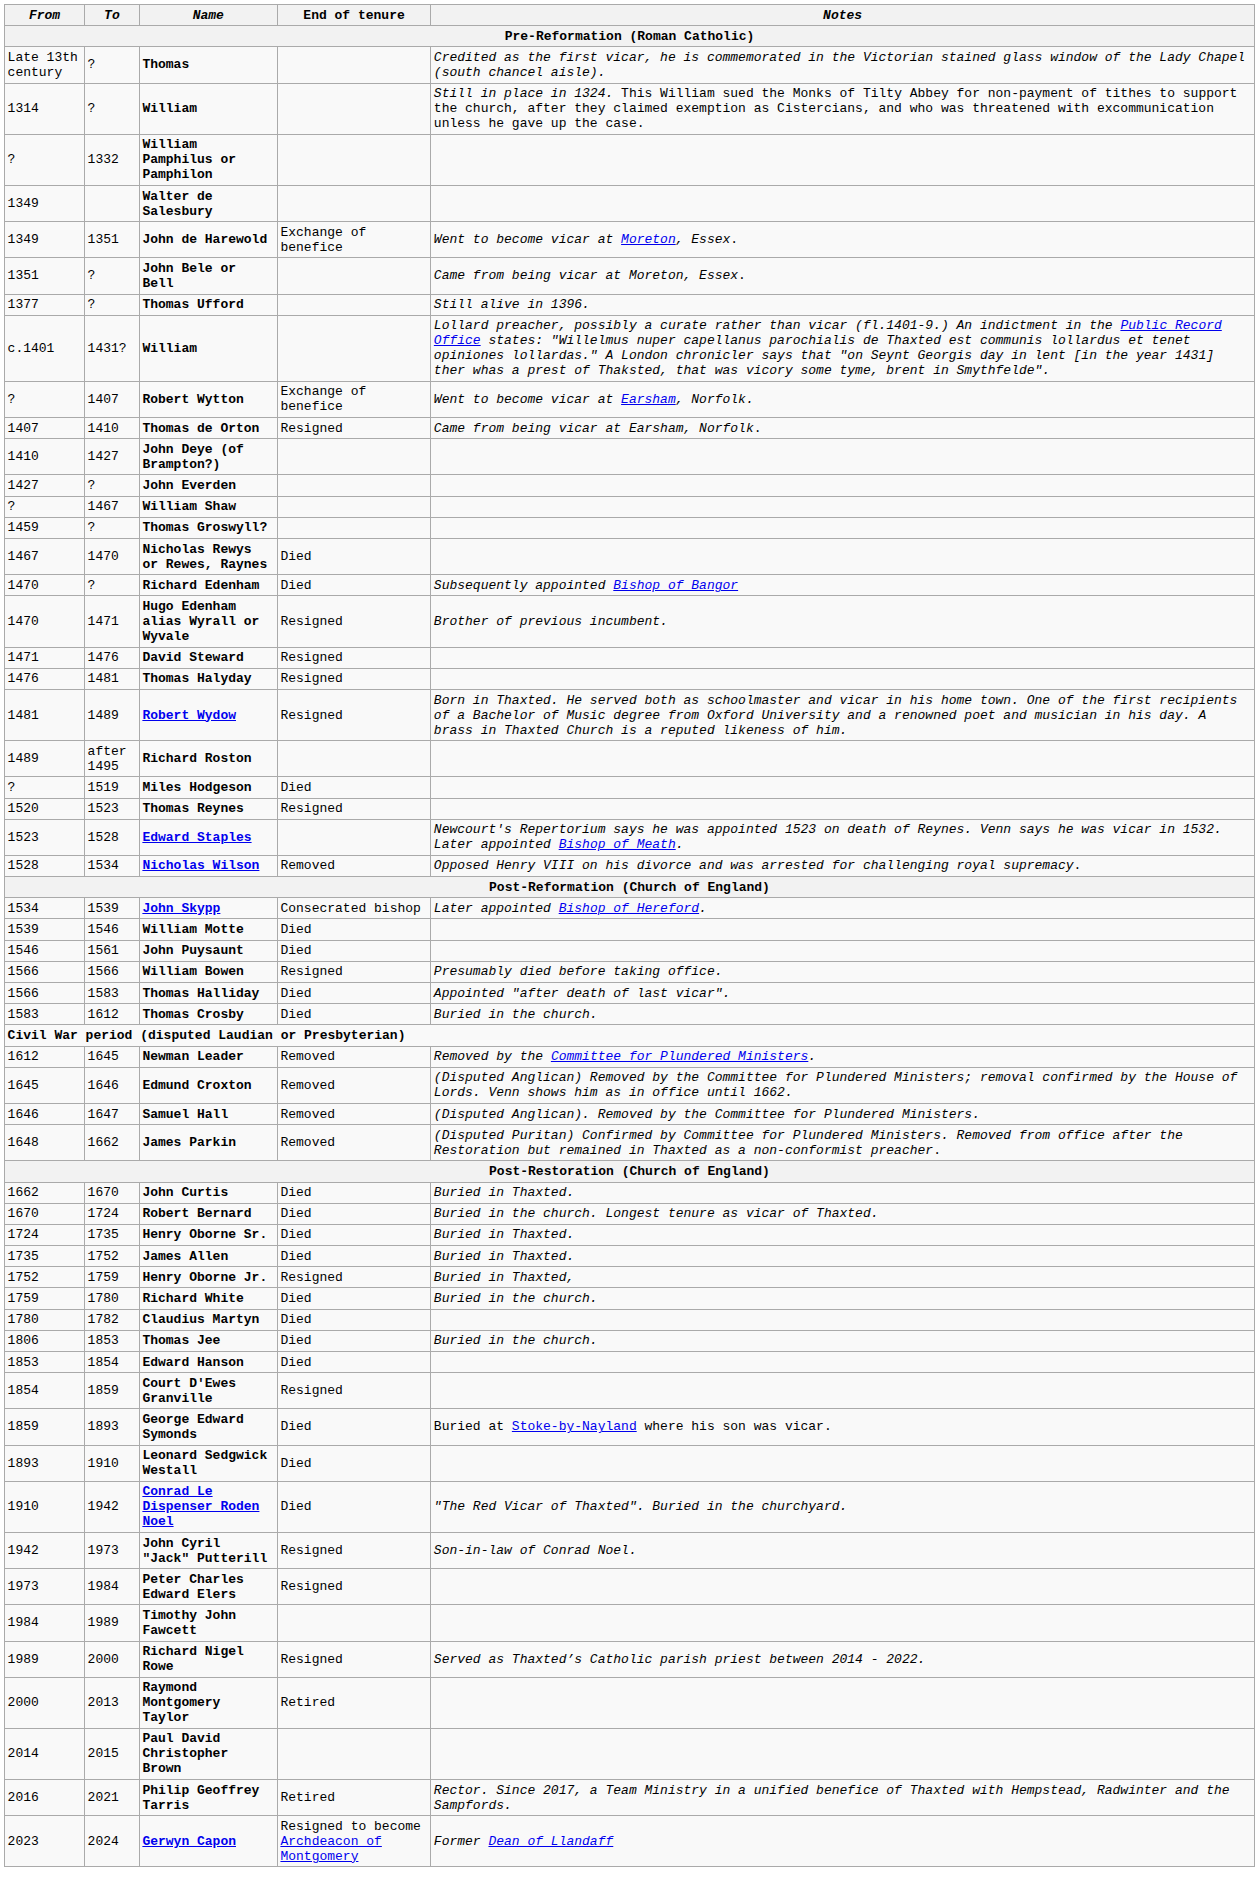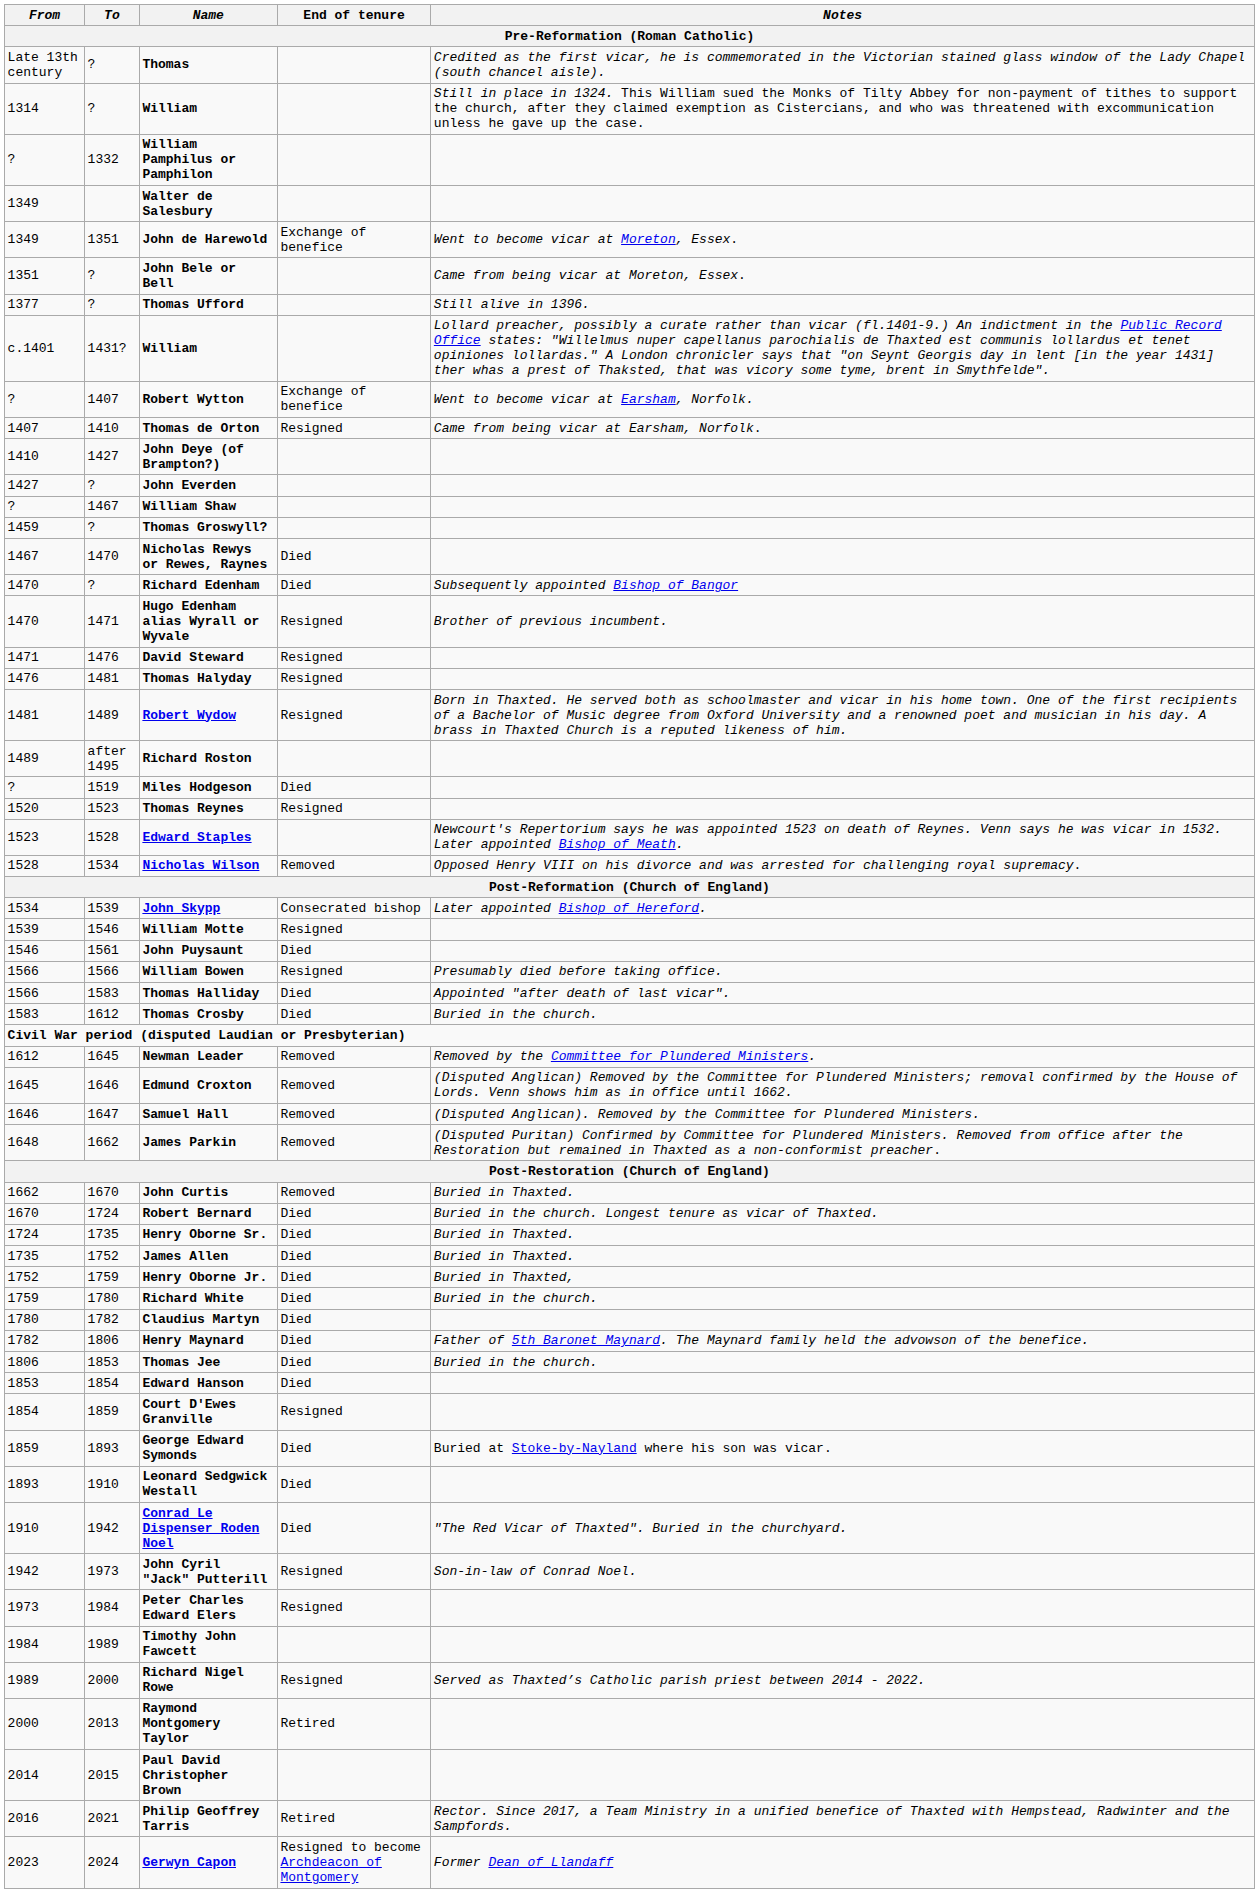 <table class="wikitable">
 <tr>
 <th><em>From</em></th>
 <th><strong><em>To</em></strong></th>
 <th><strong><em>Name</em></strong></th>
 <th>End of tenure</th>
 <th><strong><em>Notes</em></strong></th>
 </tr>
 <tr>
 <th colspan="5"><strong>Pre-Reformation (Roman Catholic)</strong></th>
 </tr>
 <tr>
 <td>Late 13th century</td>
 <td>?</td>
 <td><strong>Thomas</strong></td>
 <td></td>
 <td><em>Credited as the first vicar, he is commemorated in the Victorian stained glass window of the Lady Chapel (south chancel aisle).</em></td>
 </tr>
 <tr>
 <td>1314</td>
 <td>?</td>
 <td><strong>William</strong></td>
 <td></td>
 <td><em>Still in place in 1324.</em> This William sued the Monks of Tilty Abbey for non-payment of tithes to support the church, after they claimed exemption as Cistercians, and who was threatened with excommunication unless he gave up the case.</td>
 </tr>
 <tr>
 <td>?</td>
 <td>1332</td>
 <td><strong>William Pamphilus or Pamphilon</strong></td>
 <td></td>
 <td></td>
 </tr>
 <tr>
 <td>1349</td>
 <td></td>
 <td><strong>Walter de Salesbury</strong></td>
 <td></td>
 <td></td>
 </tr>
 <tr>
 <td>1349</td>
 <td>1351</td>
 <td><strong>John de Harewold</strong></td>
 <td>Exchange of benefice</td>
 <td><em>Went to become vicar at <a href='#'>Moreton</a>, Essex</em>.</td>
 </tr>
 <tr>
 <td>1351</td>
 <td>?</td>
 <td><strong>John Bele or Bell</strong></td>
 <td></td>
 <td><em>Came from being vicar at Moreton, Essex</em>.</td>
 </tr>
 <tr>
 <td>1377</td>
 <td>?</td>
 <td><strong>Thomas Ufford</strong></td>
 <td></td>
 <td><em>Still alive in 1396.</em></td>
 </tr>
 <tr>
 <td>c.1401</td>
 <td>1431?</td>
 <td><strong>William</strong></td>
 <td></td>
 <td><em>Lollard preacher, possibly a curate rather than vicar (fl.1401-9.)</em> <em>An indictment in the <a href='#'>Public Record Office</a> states: "Willelmus nuper capellanus parochialis de Thaxted est communis lollardus et tenet opiniones lollardas."</em> <em>A London chronicler says that "on Seynt Georgis day in lent [in the year 1431] ther whas a prest of Thaksted, that was vicory some tyme, brent in Smythfelde".</em></td>
 </tr>
 <tr>
 <td>?</td>
 <td>1407</td>
 <td><strong>Robert Wytton</strong></td>
 <td>Exchange of benefice</td>
 <td><em>Went to become vicar at <a href='#'>Earsham</a>, Norfolk.</em></td>
 </tr>
 <tr>
 <td>1407</td>
 <td>1410</td>
 <td><strong>Thomas de Orton</strong></td>
 <td>Resigned</td>
 <td><em>Came from being vicar at Earsham, Norfolk</em>.</td>
 </tr>
 <tr>
 <td>1410</td>
 <td>1427</td>
 <td><strong>John Deye (of Brampton?)</strong></td>
 <td></td>
 <td></td>
 </tr>
 <tr>
 <td>1427</td>
 <td>?</td>
 <td><strong>John Everden</strong></td>
 <td></td>
 <td></td>
 </tr>
 <tr>
 <td>?</td>
 <td>1467</td>
 <td><strong>William Shaw</strong></td>
 <td></td>
 <td></td>
 </tr>
 <tr>
 <td>1459</td>
 <td>?</td>
 <td><strong>Thomas Groswyll?</strong></td>
 <td></td>
 <td></td>
 </tr>
 <tr>
 <td>1467</td>
 <td>1470</td>
 <td><strong>Nicholas Rewys or Rewes, Raynes</strong></td>
 <td>Died</td>
 <td></td>
 </tr>
 <tr>
 <td>1470</td>
 <td>?</td>
 <td><strong>Richard Edenham</strong></td>
 <td>Died</td>
 <td><em>Subsequently appointed <a href='#'>Bishop of Bangor</a></em></td>
 </tr>
 <tr>
 <td>1470</td>
 <td>1471</td>
 <td><strong>Hugo Edenham alias Wyrall or Wyvale</strong></td>
 <td>Resigned</td>
 <td><em>Brother of previous incumbent.</em></td>
 </tr>
 <tr>
 <td>1471</td>
 <td>1476</td>
 <td><strong>David Steward</strong></td>
 <td>Resigned</td>
 <td></td>
 </tr>
 <tr>
 <td>1476</td>
 <td>1481</td>
 <td><strong>Thomas Halyday</strong></td>
 <td>Resigned</td>
 <td></td>
 </tr>
 <tr>
 <td>1481</td>
 <td>1489</td>
 <td><strong><a href='#'>Robert Wydow</a></strong></td>
 <td>Resigned</td>
 <td><em>Born in Thaxted. He served both as schoolmaster and vicar in his home town. One of the first recipients of a Bachelor of Music degree from Oxford University and a renowned poet and musician in his day.</em> <em>A brass in Thaxted Church is a reputed likeness of him.</em></td>
 </tr>
 <tr>
 <td>1489</td>
 <td>after 1495</td>
 <td><strong>Richard Roston</strong></td>
 <td></td>
 <td></td>
 </tr>
 <tr>
 <td>?</td>
 <td>1519</td>
 <td><strong>Miles Hodgeson</strong></td>
 <td>Died</td>
 <td></td>
 </tr>
 <tr>
 <td>1520</td>
 <td>1523</td>
 <td><strong>Thomas Reynes</strong></td>
 <td>Resigned</td>
 <td></td>
 </tr>
 <tr>
 <td>1523</td>
 <td>1528</td>
 <td><strong><a href='#'>Edward Staples</a></strong></td>
 <td></td>
 <td><em>Newcourt's Repertorium says he was appointed 1523 on death of Reynes. Venn says he was vicar in 1532. Later appointed <a href='#'>Bishop of Meath</a>.</em></td>
 </tr>
 <tr>
 <td>1528</td>
 <td>1534</td>
 <td><strong><a href='#'>Nicholas Wilson</a></strong></td>
 <td>Removed</td>
 <td><em>Opposed Henry VIII on his divorce and was arrested for challenging royal supremacy</em>.</td>
 </tr>
 <tr>
 <th colspan="5"><strong>Post-Reformation (Church of England)</strong></th>
 </tr>
 <tr>
 <td>1534</td>
 <td>1539</td>
 <td><strong><a href='#'>John Skypp</a></strong></td>
 <td>Consecrated bishop</td>
 <td><em>Later appointed <a href='#'>Bishop of Hereford</a>.</em></td>
 </tr>
 <tr>
 <td>1539</td>
 <td>1546</td>
 <td><strong>William Motte</strong></td>
-<td>Died</td>
+<td>Resigned</td>
 <td></td>
 </tr>
 <tr>
 <td>1546</td>
 <td>1561</td>
 <td><strong>John Puysaunt</strong></td>
 <td>Died</td>
 <td></td>
 </tr>
 <tr>
 <td>1566</td>
 <td>1566</td>
 <td><strong>William Bowen</strong></td>
 <td>Resigned</td>
 <td><em>Presumably died before taking office.</em></td>
 </tr>
 <tr>
 <td>1566</td>
 <td>1583</td>
 <td><strong>Thomas Halliday</strong></td>
 <td>Died</td>
 <td><em>Appointed "after death of last vicar".</em></td>
 </tr>
 <tr>
 <td>1583</td>
 <td>1612</td>
 <td><strong>Thomas Crosby</strong></td>
 <td>Died</td>
 <td><em>Buried in the church.</em></td>
 </tr>
 <tr>
 <td colspan="5"><strong>Civil War period (disputed Laudian or Presbyterian)</strong></td>
 </tr>
 <tr>
 <td>1612</td>
 <td>1645</td>
 <td><strong>Newman Leader</strong></td>
 <td>Removed</td>
 <td><em>Removed by the <a href='#'>Committee for Plundered Ministers</a>.</em></td>
 </tr>
 <tr>
 <td>1645</td>
 <td>1646</td>
 <td><strong>Edmund Croxton</strong></td>
 <td>Removed</td>
 <td><em>(Disputed Anglican) Removed by the Committee for Plundered Ministers; removal confirmed by the House of Lords. Venn shows him as in office until 1662.</em></td>
 </tr>
 <tr>
 <td>1646</td>
 <td>1647</td>
 <td><strong>Samuel Hall</strong></td>
 <td>Removed</td>
 <td><em>(Disputed Anglican). Removed by the Committee for Plundered Ministers.</em></td>
 </tr>
 <tr>
 <td>1648</td>
 <td>1662</td>
 <td><strong>James Parkin</strong></td>
 <td>Removed</td>
 <td><em>(Disputed Puritan) Confirmed by Committee for Plundered Ministers. Removed from office after the Restoration but remained in Thaxted as a non-conformist preacher</em>.</td>
 </tr>
 <tr>
 <th colspan="5"><strong>Post-Restoration (Church of England)</strong></th>
 </tr>
 <tr>
 <td>1662</td>
 <td>1670</td>
 <td><strong>John Curtis</strong></td>
-<td>Died</td>
+<td>Removed</td>
 <td><em>Buried in Thaxted.</em></td>
 </tr>
 <tr>
 <td>1670</td>
 <td>1724</td>
 <td><strong>Robert Bernard</strong></td>
 <td>Died</td>
 <td><em>Buried in the church. Longest tenure as vicar of Thaxted.</em></td>
 </tr>
 <tr>
 <td>1724</td>
 <td>1735</td>
 <td><strong>Henry Oborne Sr.</strong></td>
 <td>Died</td>
 <td><em>Buried in Thaxted.</em></td>
 </tr>
 <tr>
 <td>1735</td>
 <td>1752</td>
 <td><strong>James Allen</strong></td>
 <td>Died</td>
 <td><em>Buried in Thaxted.</em></td>
 </tr>
 <tr>
 <td>1752</td>
 <td>1759</td>
 <td><strong>Henry Oborne Jr.</strong></td>
-<td>Resigned</td>
+<td>Died</td>
 <td><em>Buried in Thaxted,</em></td>
 </tr>
 <tr>
 <td>1759</td>
 <td>1780</td>
 <td><strong>Richard White</strong></td>
 <td>Died</td>
 <td><em>Buried in the church.</em></td>
 </tr>
 <tr>
 <td>1780</td>
 <td>1782</td>
 <td><strong>Claudius Martyn</strong></td>
 <td>Died</td>
 <td></td>
+</tr>
+<tr>
+<td>1782</td>
+<td>1806</td>
+<td><strong>Henry Maynard</strong></td>
+<td>Died</td>
+<td><em>Father of <a href='#'>5th Baronet Maynard</a>. The Maynard family held the advowson of the benefice.</em></td>
 </tr>
 <tr>
 <td>1806</td>
 <td>1853</td>
 <td><strong>Thomas Jee</strong></td>
 <td>Died</td>
 <td><em>Buried in the church.</em></td>
 </tr>
 <tr>
 <td>1853</td>
 <td>1854</td>
 <td><strong>Edward Hanson</strong></td>
 <td>Died</td>
 <td></td>
 </tr>
 <tr>
 <td>1854</td>
 <td>1859</td>
 <td><strong>Court D'Ewes Granville</strong></td>
 <td>Resigned</td>
 <td></td>
 </tr>
 <tr>
 <td>1859</td>
 <td>1893</td>
 <td><strong>George Edward Symonds</strong></td>
 <td>Died</td>
 <td>Buried at <a href='#'>Stoke-by-Nayland</a> where his son was vicar.</td>
 </tr>
 <tr>
 <td>1893</td>
 <td>1910</td>
 <td><strong>Leonard Sedgwick Westall</strong></td>
 <td>Died</td>
 <td></td>
 </tr>
 <tr>
 <td>1910</td>
 <td>1942</td>
 <td><a href='#'><strong>Conrad Le Dispenser Roden Noel</strong></a></td>
 <td>Died</td>
 <td><em>"The Red Vicar of Thaxted". Buried in the churchyard.</em></td>
 </tr>
 <tr>
 <td>1942</td>
 <td>1973</td>
 <td><strong>John Cyril "Jack" Putterill</strong></td>
 <td>Resigned</td>
 <td><em>Son-in-law of Conrad Noel.</em></td>
 </tr>
 <tr>
 <td>1973</td>
 <td>1984</td>
 <td><strong>Peter Charles Edward Elers</strong></td>
 <td>Resigned</td>
 <td></td>
 </tr>
 <tr>
 <td>1984</td>
 <td>1989</td>
 <td><strong>Timothy John Fawcett</strong></td>
 <td></td>
 <td></td>
 </tr>
 <tr>
 <td>1989</td>
 <td>2000</td>
 <td><strong>Richard Nigel Rowe</strong></td>
 <td>Resigned</td>
 <td><em>Served as Thaxted’s Catholic parish priest between 2014 - 2022.</em></td>
 </tr>
 <tr>
 <td>2000</td>
 <td>2013</td>
 <td><strong>Raymond Montgomery Taylor</strong></td>
 <td>Retired</td>
 <td></td>
 </tr>
 <tr>
 <td>2014</td>
 <td>2015</td>
 <td><strong>Paul David Christopher Brown</strong></td>
 <td></td>
 <td></td>
 </tr>
 <tr>
 <td>2016</td>
 <td>2021</td>
 <td><strong>Philip Geoffrey Tarris</strong></td>
 <td>Retired</td>
 <td><em>Rector. Since 2017, a Team Ministry in a unified benefice of Thaxted with Hempstead, Radwinter and the Sampfords.</em></td>
 </tr>
 <tr>
 <td>2023</td>
 <td>2024</td>
 <td><strong><a href='#'>Gerwyn Capon</a></strong></td>
 <td>Resigned to become <a href='#'>Archdeacon of Montgomery</a></td>
 <td><em>Former <a href='#'>Dean of Llandaff</a></em></td>
 </tr>
 </table>
